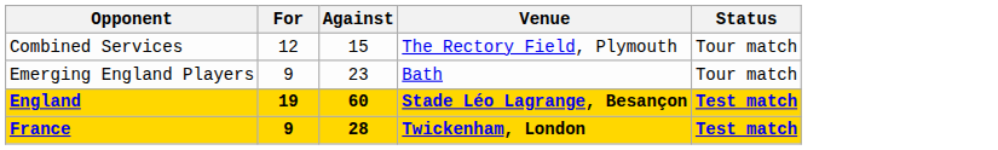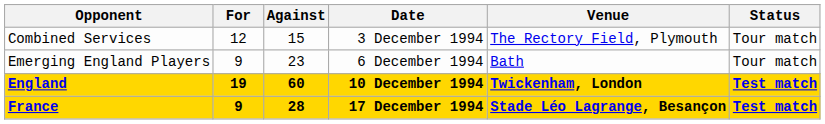 <table class=wikitable>
 <tr>
 <th>Opponent</th>
 <th>For</th>
 <th>Against</th>
+<th>Date</th>
 <th>Venue</th>
 <th>Status</th>
 </tr>
 <tr bgcolor=#fdfdfd>
 <td>Combined Services</td>
 <td align=center width=40>12</td>
 <td align=center width=40>15</td>
+<td width=140 align=right>3 December 1994</td>
 <td><a href='#'>The Rectory Field</a>, Plymouth</td>
 <td>Tour match</td>
 </tr>
 <tr bgcolor=#fdfdfd>
 <td>Emerging England Players</td>
 <td align=center width=40>9</td>
 <td align=center width=40>23</td>
+<td width=140 align=right>6 December 1994</td>
 <td><a href='#'>Bath</a></td>
 <td>Tour match</td>
 </tr>
 <tr bgcolor=gold>
 <td><strong><a href='#'>England</a></strong></td>
 <td align=center width=40><strong>19</strong></td>
 <td align=center width=40><strong>60</strong></td>
-<td><strong><a href='#'>Stade Léo Lagrange</a>, Besançon</strong></td>
+<td width=140 align=right><strong>10 December 1994</strong></td>
+<td><strong><a href='#'>Twickenham</a>, London</strong></td>
 <td><strong><a href='#'>Test match</a></strong></td>
 </tr>
 <tr bgcolor=gold>
 <td><strong><a href='#'>France</a></strong></td>
 <td align=center width=40><strong>9</strong></td>
 <td align=center width=40><strong>28</strong></td>
-<td><strong><a href='#'>Twickenham</a>, London</strong></td>
+<td width=140 align=right><strong>17 December 1994</strong></td>
+<td><strong><a href='#'>Stade Léo Lagrange</a>, Besançon</strong></td>
 <td><strong><a href='#'>Test match</a></strong></td>
 </tr>
 </table>
